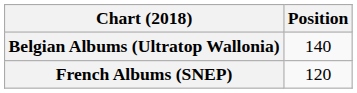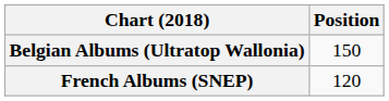 <table class="wikitable sortable plainrowheaders" style="text-align:center">
 <tr>
 <th scope="col">Chart (2018)</th>
 <th scope="col">Position</th>
 </tr>
 <tr>
 <th scope="row">Belgian Albums (Ultratop Wallonia)</th>
-<td>140</td>
+<td>150</td>
 </tr>
 <tr>
 <th scope="row">French Albums (SNEP)</th>
 <td>120</td>
 </tr>
 </table>
